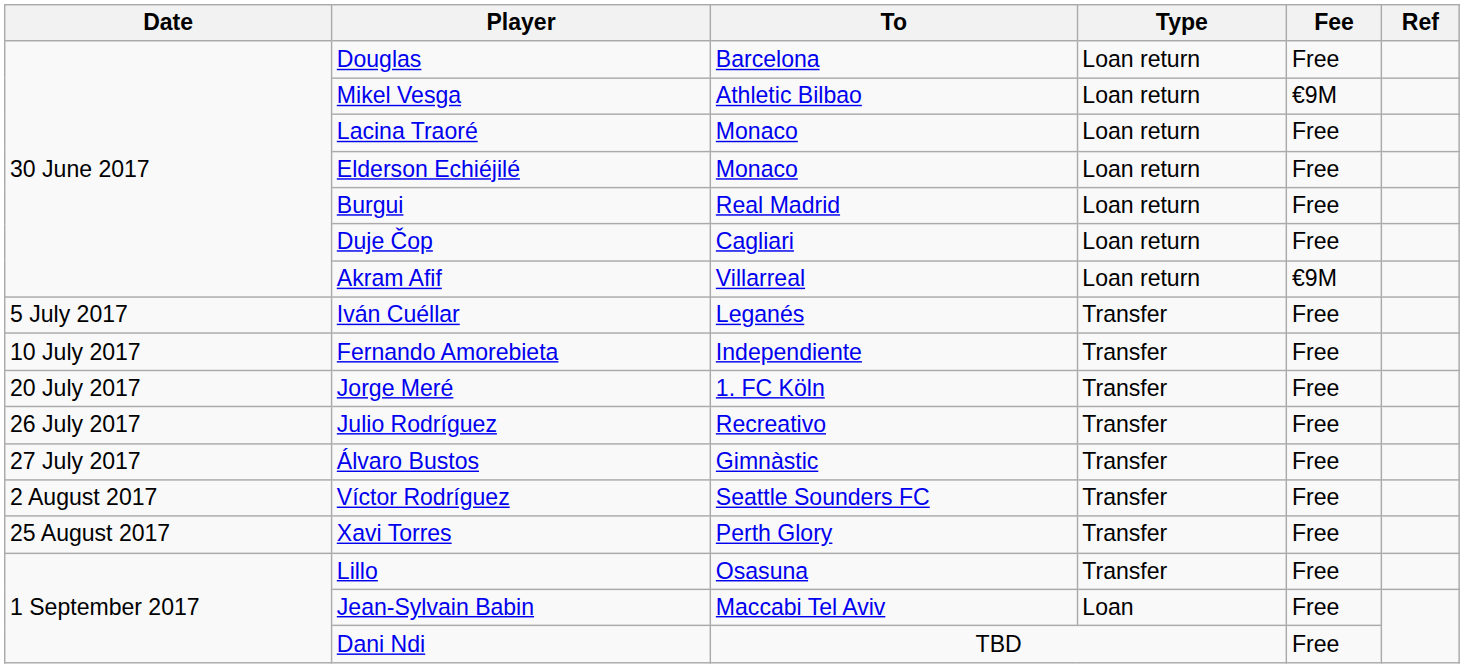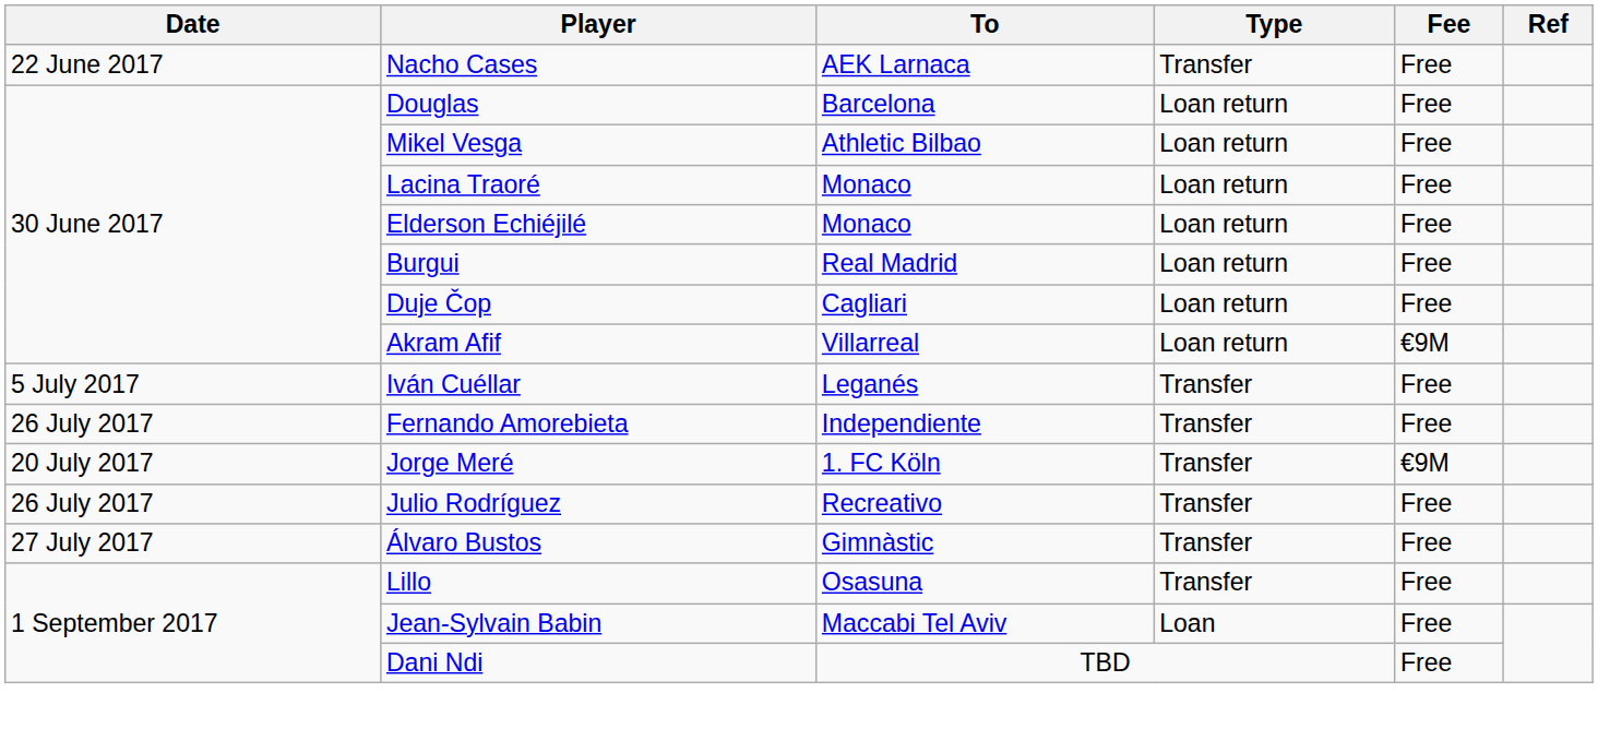 <table class="wikitable" style="width:80%;">
 <tr>
 <th>Date</th>
 <th>Player</th>
 <th>To</th>
 <th>Type</th>
 <th>Fee</th>
 <th>Ref</th>
+</tr>
+<tr>
+<td>22 June 2017</td>
+<td> <a href='#'>Nacho Cases</a></td>
+<td> <a href='#'>AEK Larnaca</a></td>
+<td>Transfer</td>
+<td>Free</td>
+<td></td>
 </tr>
 <tr>
 <td rowspan="7">30 June 2017</td>
 <td> <a href='#'>Douglas</a></td>
 <td> <a href='#'>Barcelona</a></td>
 <td>Loan return</td>
 <td>Free</td>
 <td></td>
 </tr>
 <tr>
 <td> <a href='#'>Mikel Vesga</a></td>
 <td> <a href='#'>Athletic Bilbao</a></td>
 <td>Loan return</td>
-<td>€9M</td>
+<td>Free</td>
 <td></td>
 </tr>
 <tr>
 <td> <a href='#'>Lacina Traoré</a></td>
 <td> <a href='#'>Monaco</a></td>
 <td>Loan return</td>
 <td>Free</td>
 <td></td>
 </tr>
 <tr>
 <td> <a href='#'>Elderson Echiéjilé</a></td>
 <td> <a href='#'>Monaco</a></td>
 <td>Loan return</td>
 <td>Free</td>
 <td></td>
 </tr>
 <tr>
 <td> <a href='#'>Burgui</a></td>
 <td> <a href='#'>Real Madrid</a></td>
 <td>Loan return</td>
 <td>Free</td>
 <td></td>
 </tr>
 <tr>
 <td> <a href='#'>Duje Čop</a></td>
 <td> <a href='#'>Cagliari</a></td>
 <td>Loan return</td>
 <td>Free</td>
 <td></td>
 </tr>
 <tr>
 <td> <a href='#'>Akram Afif</a></td>
 <td> <a href='#'>Villarreal</a></td>
 <td>Loan return</td>
 <td>€9M</td>
 <td></td>
 </tr>
 <tr>
 <td>5 July 2017</td>
 <td> <a href='#'>Iván Cuéllar</a></td>
 <td> <a href='#'>Leganés</a></td>
 <td>Transfer</td>
 <td>Free</td>
 <td></td>
 </tr>
 <tr>
-<td>10 July 2017</td>
+<td>26 July 2017</td>
 <td> <a href='#'>Fernando Amorebieta</a></td>
 <td> <a href='#'>Independiente</a></td>
 <td>Transfer</td>
 <td>Free</td>
 <td></td>
 </tr>
 <tr>
 <td>20 July 2017</td>
 <td> <a href='#'>Jorge Meré</a></td>
 <td> <a href='#'>1. FC Köln</a></td>
 <td>Transfer</td>
-<td>Free</td>
+<td>€9M</td>
 <td></td>
 </tr>
 <tr>
 <td>26 July 2017</td>
 <td> <a href='#'>Julio Rodríguez</a></td>
 <td> <a href='#'>Recreativo</a></td>
 <td>Transfer</td>
 <td>Free</td>
 <td></td>
 </tr>
 <tr>
 <td>27 July 2017</td>
 <td> <a href='#'>Álvaro Bustos</a></td>
 <td> <a href='#'>Gimnàstic</a></td>
-<td>Transfer</td>
-<td>Free</td>
-<td></td>
-</tr>
-<tr>
-<td>2 August 2017</td>
-<td> <a href='#'>Víctor Rodríguez</a></td>
-<td> <a href='#'>Seattle Sounders FC</a></td>
-<td>Transfer</td>
-<td>Free</td>
-<td></td>
-</tr>
-<tr>
-<td>25 August 2017</td>
-<td> <a href='#'>Xavi Torres</a></td>
-<td> <a href='#'>Perth Glory</a></td>
 <td>Transfer</td>
 <td>Free</td>
 <td></td>
 </tr>
 <tr>
 <td rowspan="3">1 September 2017</td>
 <td> <a href='#'>Lillo</a></td>
 <td> <a href='#'>Osasuna</a></td>
 <td>Transfer</td>
 <td>Free</td>
 <td></td>
 </tr>
 <tr>
 <td> <a href='#'>Jean-Sylvain Babin</a></td>
 <td> <a href='#'>Maccabi Tel Aviv</a></td>
 <td>Loan</td>
 <td>Free</td>
 <td rowspan="2"></td>
 </tr>
 <tr>
 <td> <a href='#'>Dani Ndi</a></td>
 <td colspan="2" style="text-align:center;">TBD</td>
 <td>Free</td>
 </tr>
 </table>
